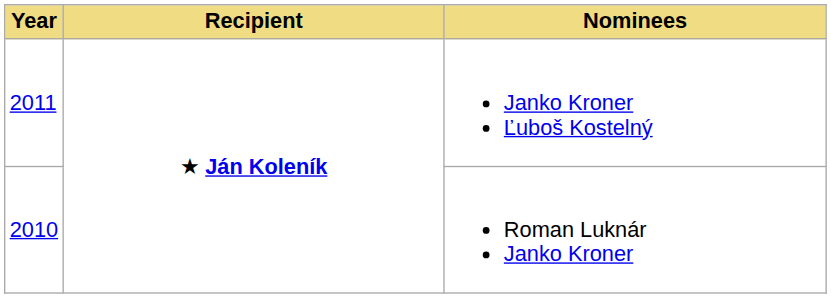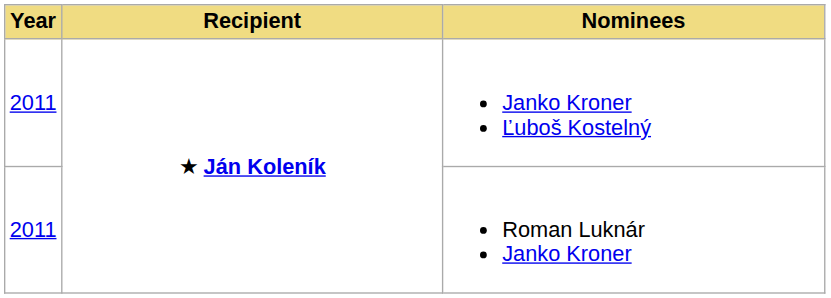 <table class=wikitable sortable style="background:white">
 <tr>
 <th style=background:#F0DC82>Year</th>
 <th style=background:#F0DC82 width=273>Recipient</th>
 <th style=background:#F0DC82 width=273>Nominees</th>
 </tr>
 <tr>
 <td><a href='#'>2011</a></td>
 <td align=center rowspan=2>★ <strong><a href='#'>Ján Koleník</a></strong> <br></td>
 <td><br><ul><li><a href='#'>Janko Kroner</a></li><li><a href='#'>Ľuboš Kostelný</a></li></ul></td>
 </tr>
 <tr>
-<td><a href='#'>2010</a></td>
+<td><a href='#'>2011</a></td>
 <td><br><ul><li>Roman Luknár</li><li><a href='#'>Janko Kroner</a></li></ul></td>
 </tr>
 </table>
